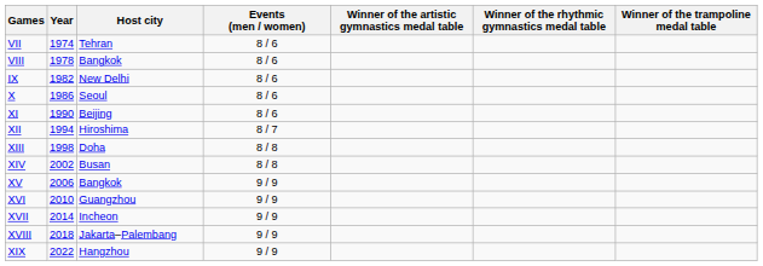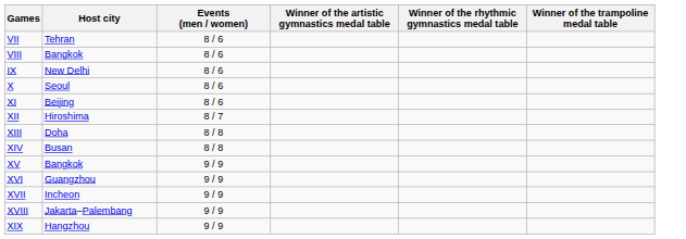 <table class=wikitable style=font-size:90%;>
 <tr>
 <th width=40>Games</th>
-<th width=30>Year</th>
 <th width=160>Host city</th>
 <th width=160>Events<br>(men / women)</th>
 <th width=180>Winner of the artistic<br>gymnastics medal table</th>
 <th width=180>Winner of the rhythmic<br>gymnastics medal table</th>
 <th width=180>Winner of the trampoline<br>medal table</th>
 </tr>
 <tr>
 <td><a href='#'>VII</a></td>
-<td><a href='#'>1974</a></td>
 <td> <a href='#'>Tehran</a></td>
 <td align=center>8 / 6</td>
 <td></td>
 <td></td>
 <td></td>
 </tr>
 <tr>
 <td><a href='#'>VIII</a></td>
-<td><a href='#'>1978</a></td>
 <td> <a href='#'>Bangkok</a></td>
 <td align=center>8 / 6</td>
 <td></td>
 <td></td>
 <td></td>
 </tr>
 <tr>
 <td><a href='#'>IX</a></td>
-<td><a href='#'>1982</a></td>
 <td> <a href='#'>New Delhi</a></td>
 <td align=center>8 / 6</td>
 <td></td>
 <td></td>
 <td></td>
 </tr>
 <tr>
 <td><a href='#'>X</a></td>
-<td><a href='#'>1986</a></td>
 <td> <a href='#'>Seoul</a></td>
 <td align=center>8 / 6</td>
 <td></td>
 <td></td>
 <td></td>
 </tr>
 <tr>
 <td><a href='#'>XI</a></td>
-<td><a href='#'>1990</a></td>
 <td> <a href='#'>Beijing</a></td>
 <td align=center>8 / 6</td>
 <td></td>
 <td></td>
 <td></td>
 </tr>
 <tr>
 <td><a href='#'>XII</a></td>
-<td><a href='#'>1994</a></td>
 <td> <a href='#'>Hiroshima</a></td>
 <td align=center>8 / 7</td>
 <td></td>
 <td></td>
 <td></td>
 </tr>
 <tr>
 <td><a href='#'>XIII</a></td>
-<td><a href='#'>1998</a></td>
 <td> <a href='#'>Doha</a></td>
 <td align=center>8 / 8</td>
 <td></td>
 <td></td>
 <td></td>
 </tr>
 <tr>
 <td><a href='#'>XIV</a></td>
-<td><a href='#'>2002</a></td>
 <td> <a href='#'>Busan</a></td>
 <td align=center>8 / 8</td>
 <td></td>
 <td></td>
 <td></td>
 </tr>
 <tr>
 <td><a href='#'>XV</a></td>
-<td><a href='#'>2006</a></td>
 <td> <a href='#'>Bangkok</a></td>
 <td align=center>9 / 9</td>
 <td></td>
 <td></td>
 <td></td>
 </tr>
 <tr>
 <td><a href='#'>XVI</a></td>
-<td><a href='#'>2010</a></td>
 <td> <a href='#'>Guangzhou</a></td>
 <td align=center>9 / 9</td>
 <td></td>
 <td></td>
 <td></td>
 </tr>
 <tr>
 <td><a href='#'>XVII</a></td>
-<td><a href='#'>2014</a></td>
 <td> <a href='#'>Incheon</a></td>
 <td align=center>9 / 9</td>
 <td></td>
 <td></td>
 <td></td>
 </tr>
 <tr>
 <td><a href='#'>XVIII</a></td>
-<td><a href='#'>2018</a></td>
 <td> <a href='#'>Jakarta</a>–<a href='#'>Palembang</a></td>
 <td align=center>9 / 9</td>
 <td></td>
 <td></td>
 <td></td>
 </tr>
 <tr>
 <td><a href='#'>XIX</a></td>
-<td><a href='#'>2022</a></td>
 <td> <a href='#'>Hangzhou</a></td>
 <td align=center>9 / 9</td>
 <td></td>
 <td></td>
 <td></td>
 </tr>
 </table>
